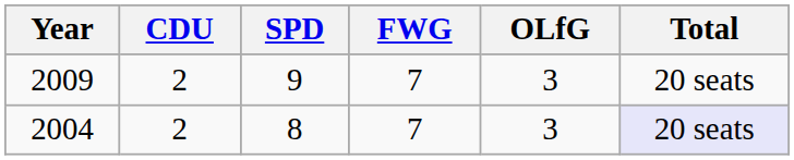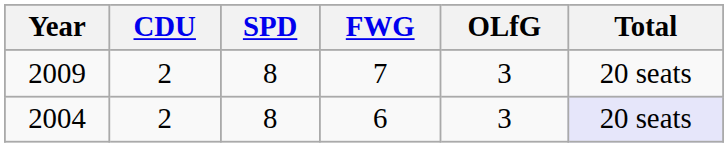 <table class="wikitable" width="400">
 <tr>
 <th>Year</th>
 <th><a href='#'>CDU</a></th>
 <th><a href='#'>SPD</a></th>
 <th><a href='#'>FWG</a></th>
 <th>OLfG</th>
 <th>Total</th>
 </tr>
 <tr align="center">
 <td>2009</td>
 <td>2</td>
-<td>9</td>
+<td>8</td>
 <td>7</td>
 <td>3</td>
 <td>20 seats</td>
 </tr>
 <tr align="center">
 <td>2004</td>
 <td>2</td>
 <td>8</td>
-<td>7</td>
+<td>6</td>
 <td>3</td>
 <td style="background: lavender;">20 seats</td>
 </tr>
 </table>
